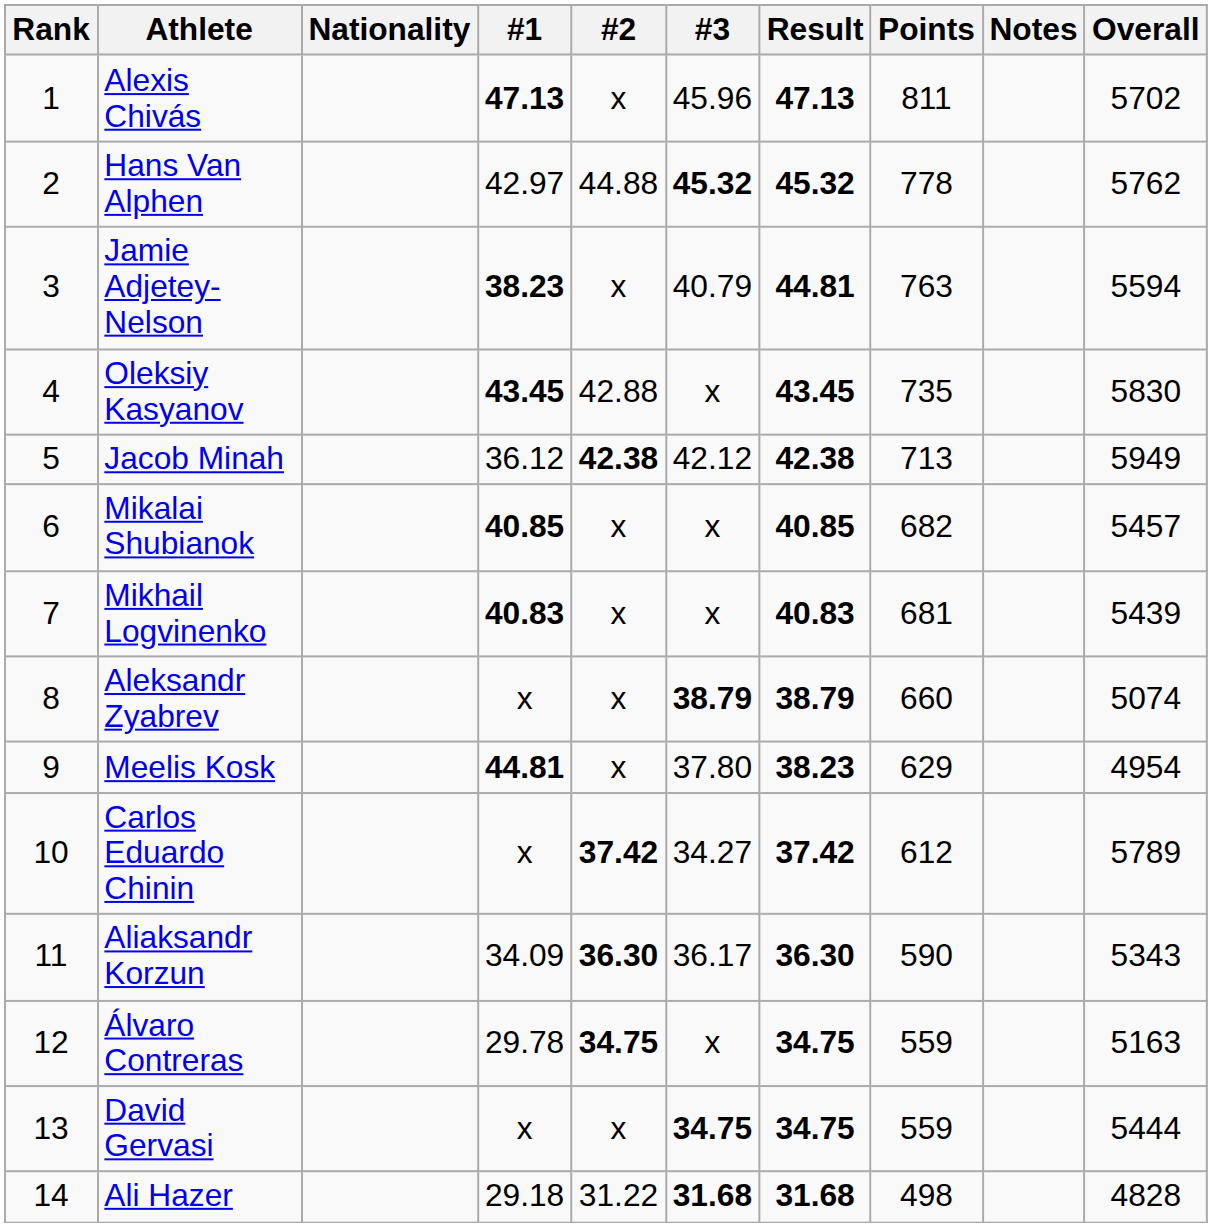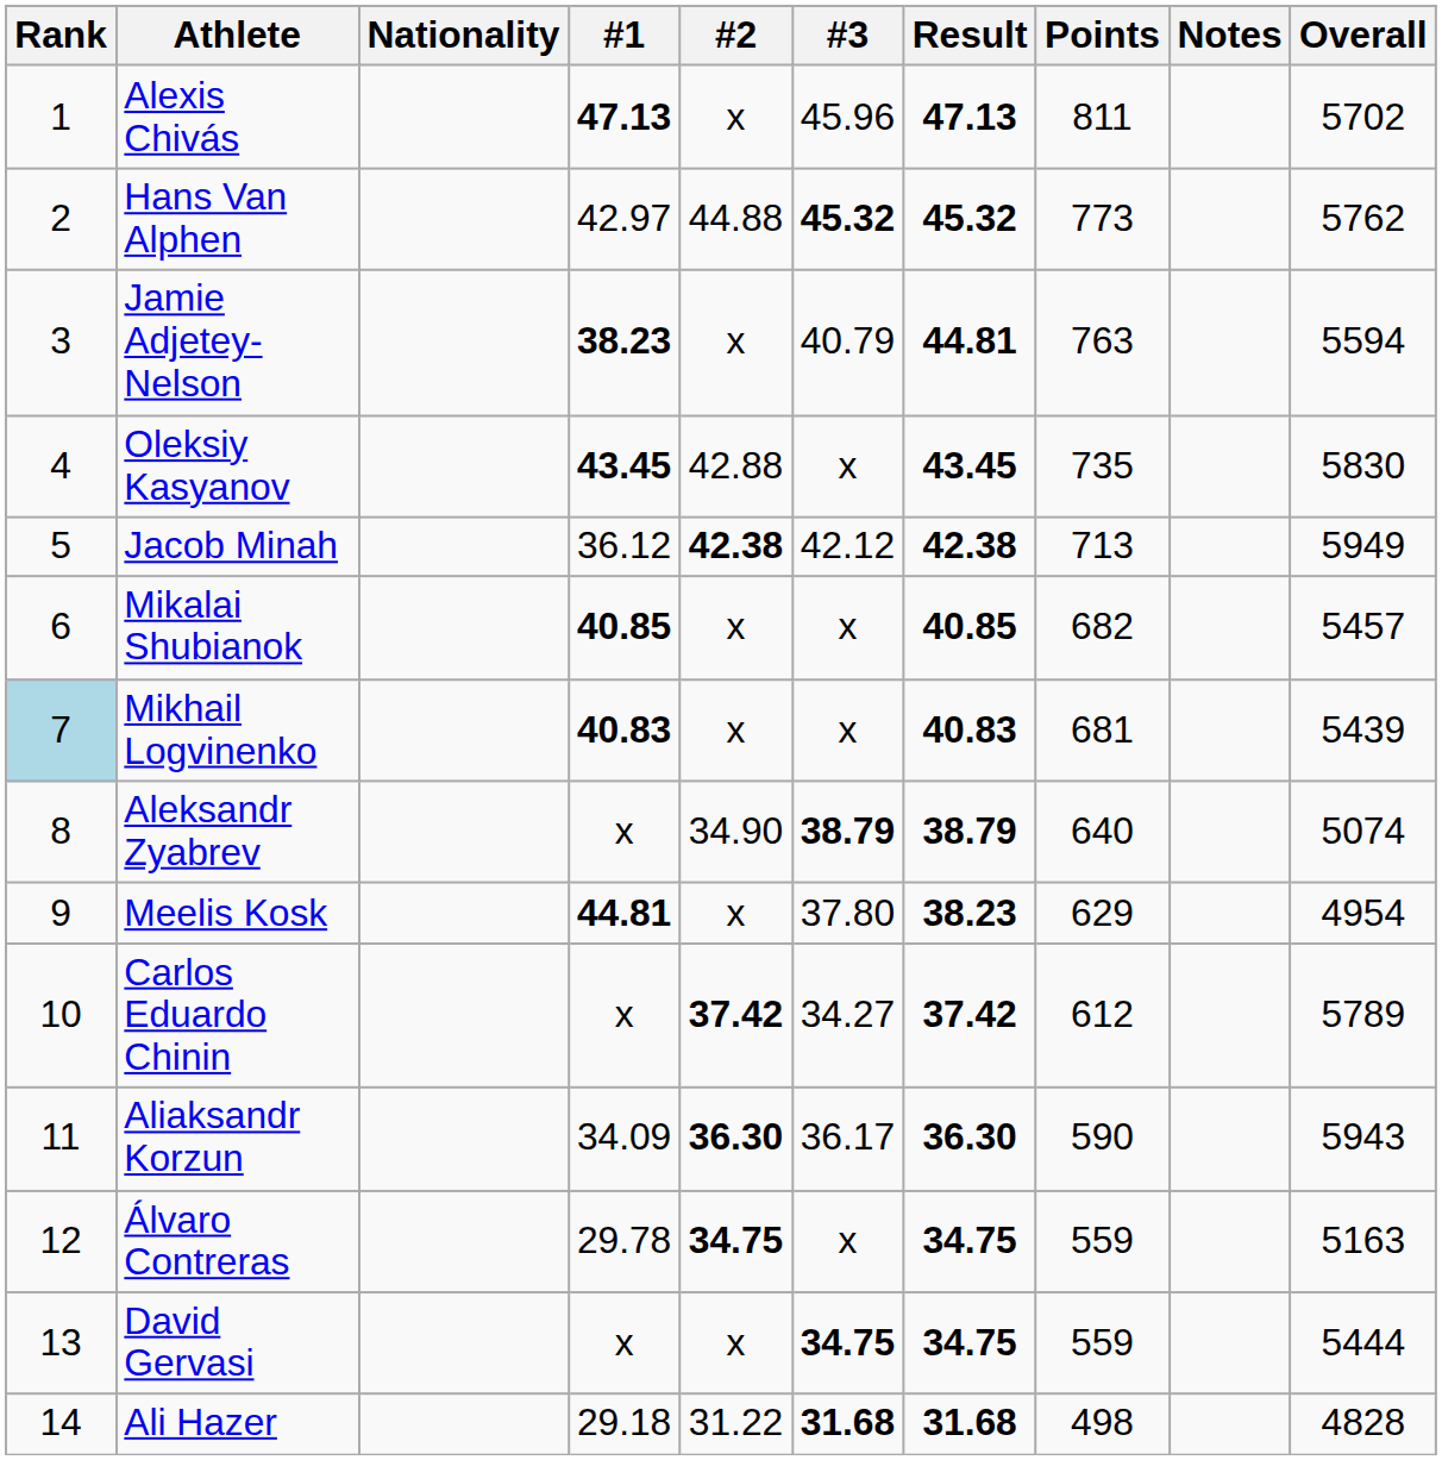 <table class="wikitable sortable" style="text-align:center">
 <tr>
 <th>Rank</th>
 <th>Athlete</th>
 <th>Nationality</th>
 <th>#1</th>
 <th>#2</th>
 <th>#3</th>
 <th>Result</th>
 <th>Points</th>
 <th>Notes</th>
 <th>Overall</th>
 </tr>
 <tr>
 <td>1</td>
 <td align=left><a href='#'>Alexis Chivás</a></td>
 <td align=left></td>
 <td><strong>47.13</strong></td>
 <td>x</td>
 <td>45.96</td>
 <td><strong>47.13</strong></td>
 <td>811</td>
 <td></td>
 <td>5702</td>
 </tr>
 <tr>
 <td>2</td>
 <td align=left><a href='#'>Hans Van Alphen</a></td>
 <td align=left></td>
 <td>42.97</td>
 <td>44.88</td>
 <td><strong>45.32</strong></td>
 <td><strong>45.32</strong></td>
-<td>778</td>
+<td>773</td>
 <td></td>
 <td>5762</td>
 </tr>
 <tr>
 <td>3</td>
 <td align=left><a href='#'>Jamie Adjetey-Nelson</a></td>
 <td align=left></td>
 <td><strong>38.23</strong></td>
 <td>x</td>
 <td>40.79</td>
 <td><strong>44.81</strong></td>
 <td>763</td>
 <td></td>
 <td>5594</td>
 </tr>
 <tr>
 <td>4</td>
 <td align=left><a href='#'>Oleksiy Kasyanov</a></td>
 <td align=left></td>
 <td><strong>43.45</strong></td>
 <td>42.88</td>
 <td>x</td>
 <td><strong>43.45</strong></td>
 <td>735</td>
 <td></td>
 <td>5830</td>
 </tr>
 <tr>
 <td>5</td>
 <td align=left><a href='#'>Jacob Minah</a></td>
 <td align=left></td>
 <td>36.12</td>
 <td><strong>42.38</strong></td>
 <td>42.12</td>
 <td><strong>42.38</strong></td>
 <td>713</td>
 <td></td>
 <td>5949</td>
 </tr>
 <tr>
 <td>6</td>
 <td align=left><a href='#'>Mikalai Shubianok</a></td>
 <td align=left></td>
 <td><strong>40.85</strong></td>
 <td>x</td>
 <td>x</td>
 <td><strong>40.85</strong></td>
 <td>682</td>
 <td></td>
 <td>5457</td>
 </tr>
 <tr>
-<td>7</td>
+<td style="background: lightblue;">7</td>
 <td align=left><a href='#'>Mikhail Logvinenko</a></td>
 <td align=left></td>
 <td><strong>40.83</strong></td>
 <td>x</td>
 <td>x</td>
 <td><strong>40.83</strong></td>
 <td>681</td>
 <td></td>
 <td>5439</td>
 </tr>
 <tr>
 <td>8</td>
 <td align=left><a href='#'>Aleksandr Zyabrev</a></td>
 <td align=left></td>
 <td>x</td>
-<td>x</td>
+<td>34.90</td>
 <td><strong>38.79</strong></td>
 <td><strong>38.79</strong></td>
-<td>660</td>
+<td>640</td>
 <td></td>
 <td>5074</td>
 </tr>
 <tr>
 <td>9</td>
 <td align=left><a href='#'>Meelis Kosk</a></td>
 <td align=left></td>
 <td><strong>44.81</strong></td>
 <td>x</td>
 <td>37.80</td>
 <td><strong>38.23</strong></td>
 <td>629</td>
 <td></td>
 <td>4954</td>
 </tr>
 <tr>
 <td>10</td>
 <td align=left><a href='#'>Carlos Eduardo Chinin</a></td>
 <td align=left></td>
 <td>x</td>
 <td><strong>37.42</strong></td>
 <td>34.27</td>
 <td><strong>37.42</strong></td>
 <td>612</td>
 <td></td>
 <td>5789</td>
 </tr>
 <tr>
 <td>11</td>
 <td align=left><a href='#'>Aliaksandr Korzun</a></td>
 <td align=left></td>
 <td>34.09</td>
 <td><strong>36.30</strong></td>
 <td>36.17</td>
 <td><strong>36.30</strong></td>
 <td>590</td>
 <td></td>
-<td>5343</td>
+<td>5943</td>
 </tr>
 <tr>
 <td>12</td>
 <td align=left><a href='#'>Álvaro Contreras</a></td>
 <td align=left></td>
 <td>29.78</td>
 <td><strong>34.75</strong></td>
 <td>x</td>
 <td><strong>34.75</strong></td>
 <td>559</td>
 <td></td>
 <td>5163</td>
 </tr>
 <tr>
 <td>13</td>
 <td align=left><a href='#'>David Gervasi</a></td>
 <td align=left></td>
 <td>x</td>
 <td>x</td>
 <td><strong>34.75</strong></td>
 <td><strong>34.75</strong></td>
 <td>559</td>
 <td></td>
 <td>5444</td>
 </tr>
 <tr>
 <td>14</td>
 <td align=left><a href='#'>Ali Hazer</a></td>
 <td align=left></td>
 <td>29.18</td>
 <td>31.22</td>
 <td><strong>31.68</strong></td>
 <td><strong>31.68</strong></td>
 <td>498</td>
 <td></td>
 <td>4828</td>
 </tr>
 </table>
